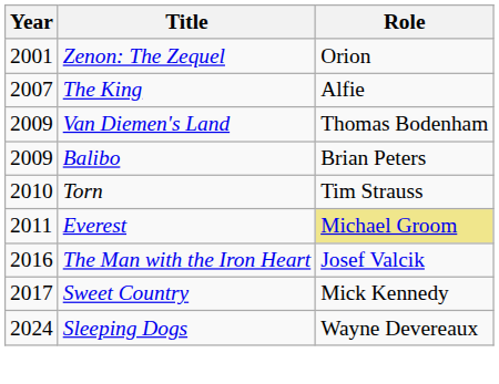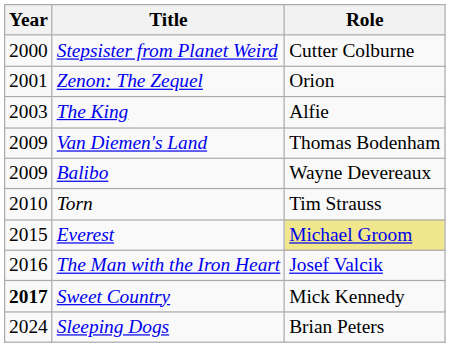 <table class="wikitable sortable">
 <tr>
 <th>Year</th>
 <th>Title</th>
 <th>Role</th>
 </tr>
 <tr>
+<td>2000</td>
+<td><em><a href='#'>Stepsister from Planet Weird</a></em></td>
+<td>Cutter Colburne</td>
+</tr>
+<tr>
 <td>2001</td>
 <td><em><a href='#'>Zenon: The Zequel</a></em></td>
 <td>Orion</td>
 </tr>
 <tr>
-<td>2007</td>
+<td>2003</td>
 <td><em><a href='#'>The King</a></em></td>
 <td>Alfie</td>
 </tr>
 <tr>
 <td>2009</td>
 <td><em><a href='#'>Van Diemen's Land</a></em></td>
 <td>Thomas Bodenham</td>
 </tr>
 <tr>
 <td>2009</td>
 <td><em><a href='#'>Balibo</a></em></td>
-<td>Brian Peters</td>
+<td>Wayne Devereaux</td>
 </tr>
 <tr>
 <td>2010</td>
 <td><em>Torn</em></td>
 <td>Tim Strauss</td>
 </tr>
 <tr>
-<td>2011</td>
+<td>2015</td>
 <td><a href='#'><em>Everest</em></a></td>
 <td style="background: khaki;"><a href='#'>Michael Groom</a></td>
 </tr>
 <tr>
 <td>2016</td>
 <td><em><a href='#'>The Man with the Iron Heart</a></em></td>
 <td><a href='#'>Josef Valcik</a></td>
 </tr>
 <tr>
-<td>2017</td>
+<td><strong>2017</strong></td>
 <td><em><a href='#'>Sweet Country</a></em></td>
 <td>Mick Kennedy</td>
 </tr>
 <tr>
 <td>2024</td>
 <td><em><a href='#'>Sleeping Dogs</a></em></td>
-<td>Wayne Devereaux</td>
+<td>Brian Peters</td>
 </tr>
 </table>
